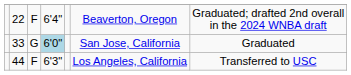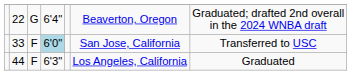 <table class="wikitable sortable" style="text-align: center">
 <tr align=center>
 </tr>
 <tr>
 <td></td>
 <td>22</td>
-<td>F</td>
+<td>G</td>
 <td>6'4"</td>
 <td></td>
 <td><a href='#'>Beaverton, Oregon</a></td>
 <td>Graduated; drafted 2nd overall<br>in the <a href='#'>2024 WNBA draft</a></td>
 </tr>
 <tr>
 <td></td>
 <td>33</td>
-<td>G</td>
+<td>F</td>
 <td style="background: lightblue;">6'0"</td>
 <td></td>
 <td><a href='#'>San Jose, California</a></td>
-<td>Graduated</td>
+<td>Transferred to <a href='#'>USC</a></td>
 </tr>
 <tr>
 <td></td>
 <td>44</td>
 <td>F</td>
 <td>6'3"</td>
 <td></td>
 <td><a href='#'>Los Angeles, California</a></td>
-<td>Transferred to <a href='#'>USC</a></td>
+<td>Graduated</td>
 </tr>
 </table>
